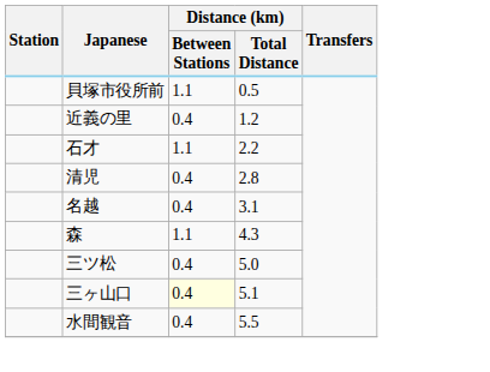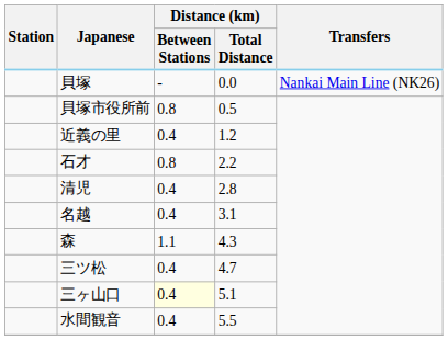 <table class="wikitable" rules="all">
 <tr>
 <th rowspan="2" style="border-bottom:solid 2px skyblue;">Station</th>
 <th rowspan="2" style="border-bottom:solid 2px skyblue;">Japanese</th>
 <th colspan="2">Distance (km)</th>
 <th rowspan="2" style="border-bottom:solid 2px skyblue;">Transfers</th>
 </tr>
 <tr>
 <th style="border-bottom:solid 2px skyblue;">Between<br>Stations</th>
 <th style="border-bottom:solid 2px skyblue;">Total<br>Distance</th>
 </tr>
 <tr>
 <td></td>
+<td>貝塚</td>
+<td>-</td>
+<td>0.0</td>
+<td> <a href='#'>Nankai Main Line</a> (NK26)</td>
+</tr>
+<tr>
+<td></td>
 <td>貝塚市役所前</td>
-<td>1.1</td>
+<td>0.8</td>
 <td>0.5</td>
 <td rowspan="9"></td>
 </tr>
 <tr>
 <td></td>
 <td>近義の里</td>
 <td>0.4</td>
 <td>1.2</td>
 </tr>
 <tr>
 <td></td>
 <td>石才</td>
-<td>1.1</td>
+<td>0.8</td>
 <td>2.2</td>
 </tr>
 <tr>
 <td></td>
 <td>清児</td>
 <td>0.4</td>
 <td>2.8</td>
 </tr>
 <tr>
 <td></td>
 <td>名越</td>
 <td>0.4</td>
 <td>3.1</td>
 </tr>
 <tr>
 <td></td>
 <td>森</td>
 <td>1.1</td>
 <td>4.3</td>
 </tr>
 <tr>
 <td></td>
 <td>三ツ松</td>
 <td>0.4</td>
-<td>5.0</td>
+<td>4.7</td>
 </tr>
 <tr>
 <td></td>
 <td>三ヶ山口</td>
 <td style="background: lightyellow;">0.4</td>
 <td>5.1</td>
 </tr>
 <tr>
 <td></td>
 <td>水間観音</td>
 <td>0.4</td>
 <td>5.5</td>
 </tr>
 <tr>
 </tr>
 </table>
